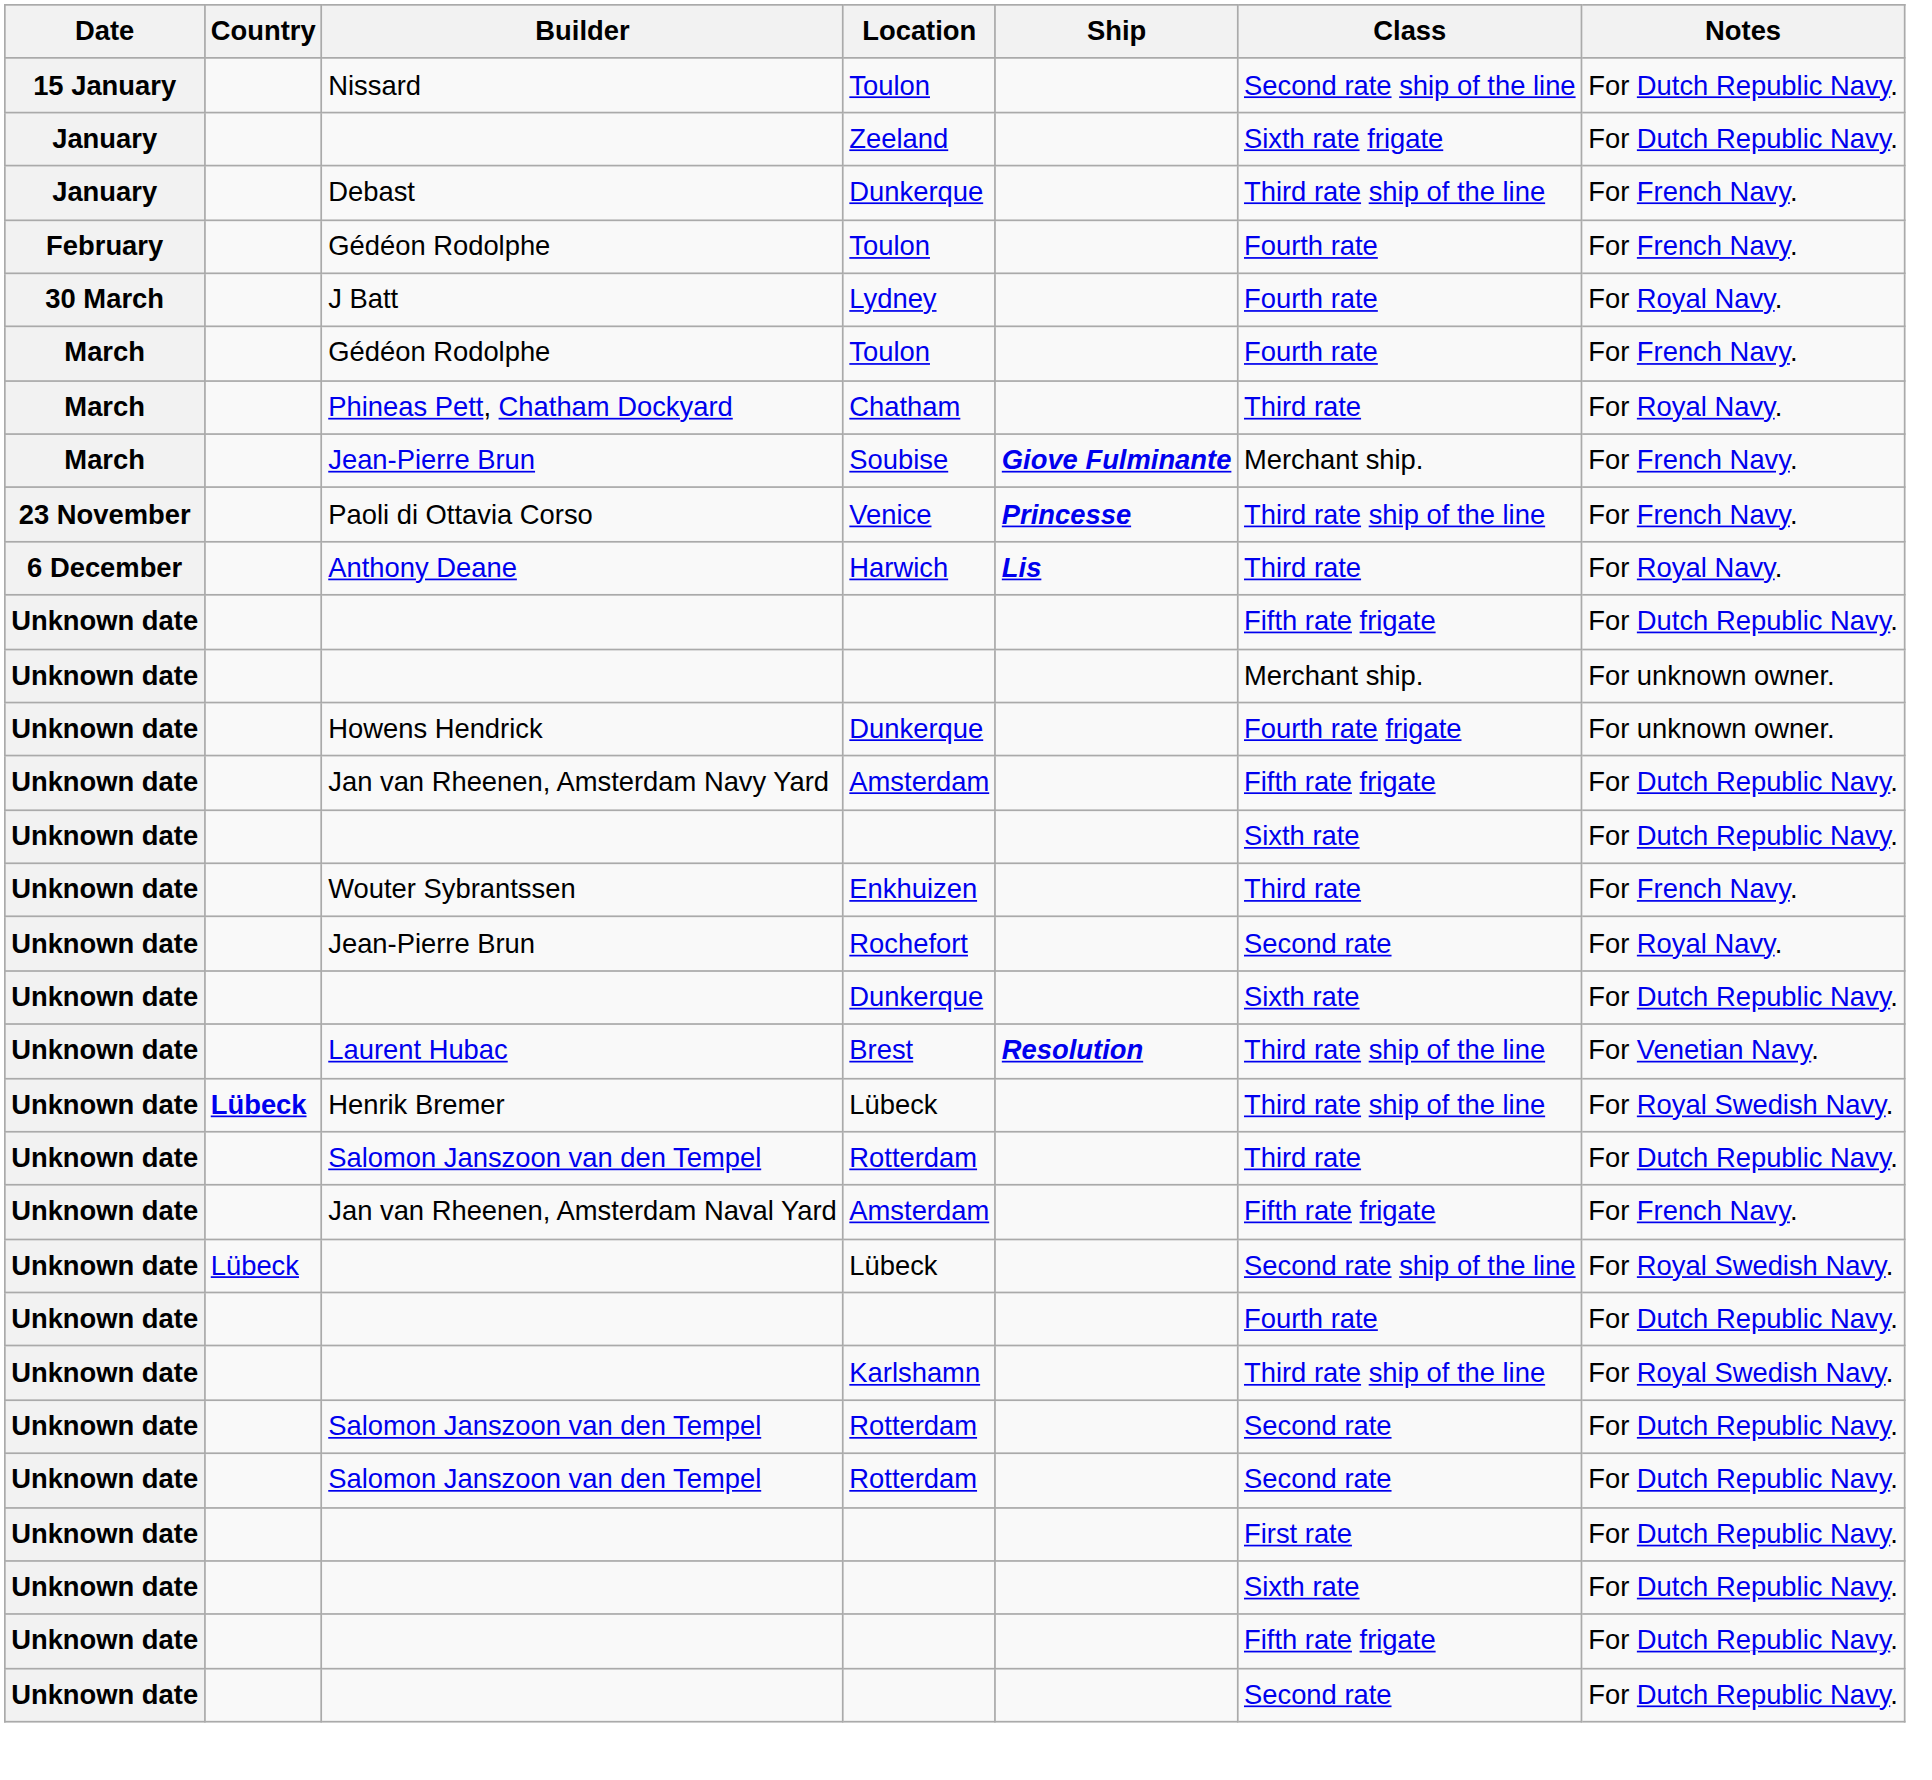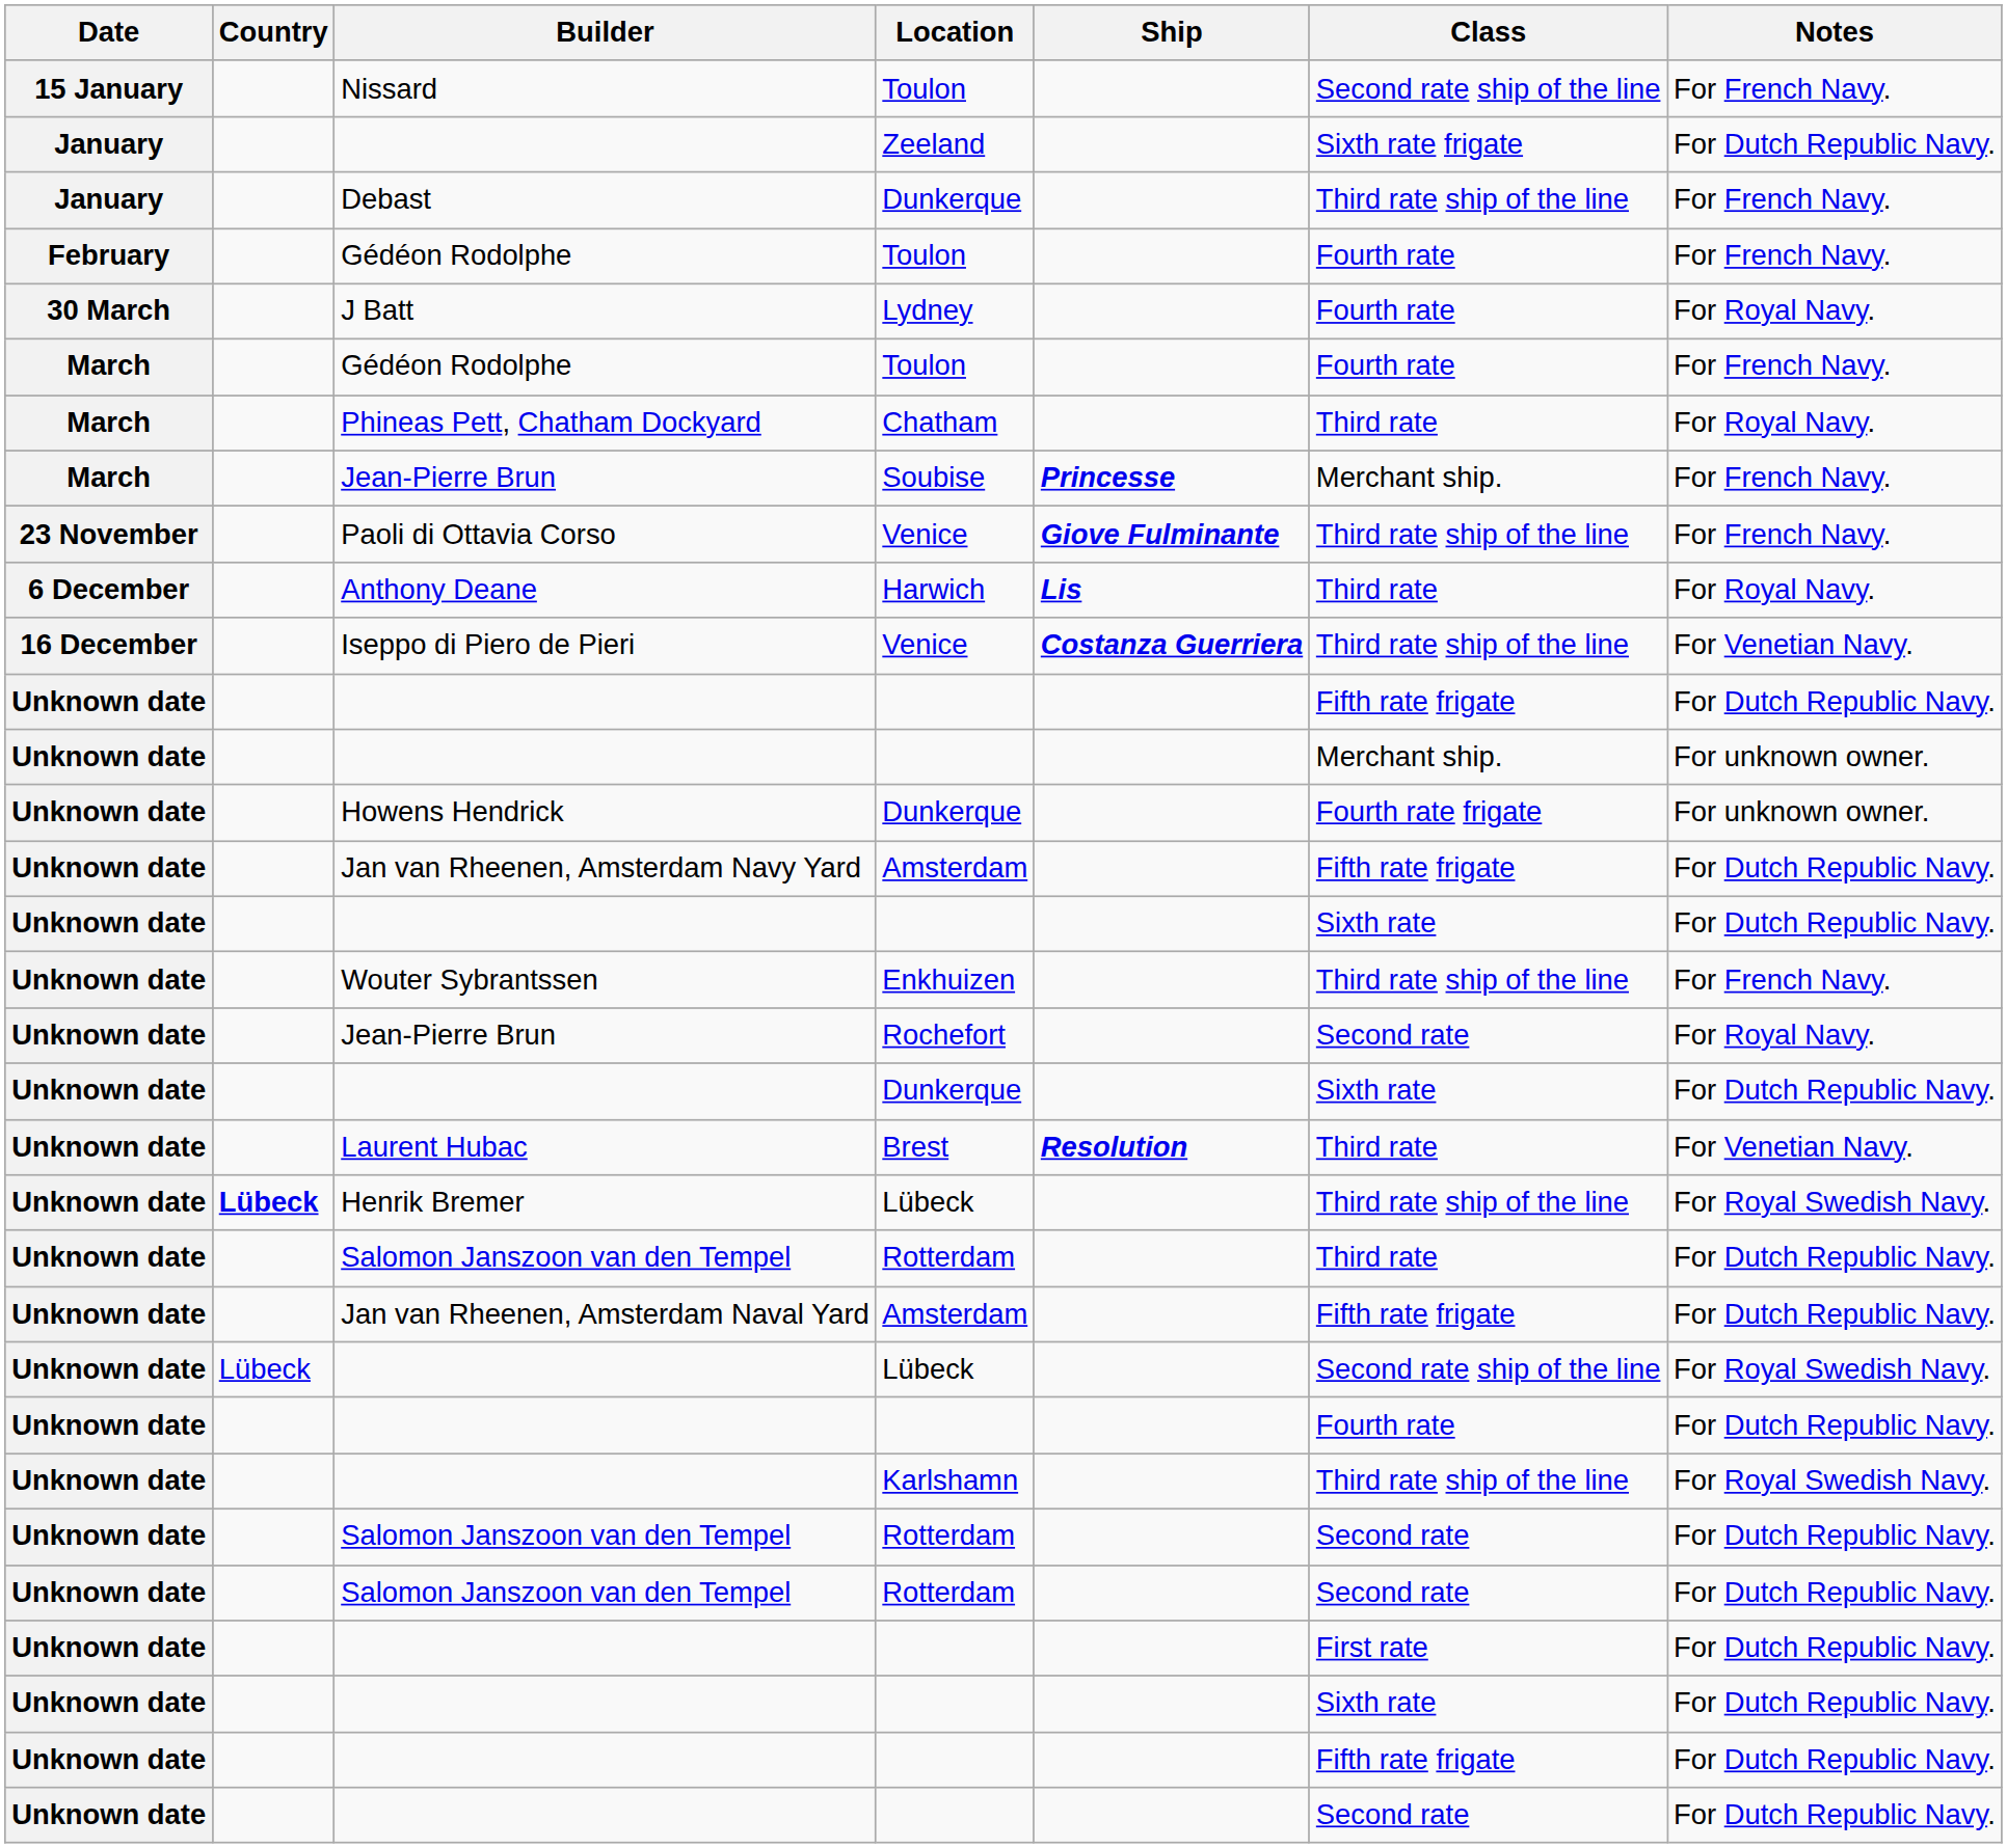 <table class="wikitable sortable" style="font-size:1.00em; line-height:1.5em;">
 <tr>
 <th>Date</th>
 <th>Country</th>
 <th>Builder</th>
 <th>Location</th>
 <th>Ship</th>
 <th>Class</th>
 <th>Notes</th>
 </tr>
 <tr ---->
 <th>15 January</th>
 <td></td>
 <td>Nissard</td>
 <td><a href='#'>Toulon</a></td>
 <td><strong></strong></td>
 <td><a href='#'>Second rate</a> <a href='#'>ship of the line</a></td>
-<td>For <a href='#'>Dutch Republic Navy</a>.</td>
+<td>For <a href='#'>French Navy</a>.</td>
 </tr>
 <tr ---->
 <th>January</th>
 <td></td>
 <td></td>
 <td><a href='#'>Zeeland</a></td>
 <td><strong></strong></td>
 <td><a href='#'>Sixth rate</a> <a href='#'>frigate</a></td>
 <td>For <a href='#'>Dutch Republic Navy</a>.</td>
 </tr>
 <tr ---->
 <th>January</th>
 <td></td>
 <td>Debast</td>
 <td><a href='#'>Dunkerque</a></td>
 <td><strong></strong></td>
 <td><a href='#'>Third rate</a> <a href='#'>ship of the line</a></td>
 <td>For <a href='#'>French Navy</a>.</td>
 </tr>
 <tr ---->
 <th>February</th>
 <td></td>
 <td>Gédéon Rodolphe</td>
 <td><a href='#'>Toulon</a></td>
 <td><strong></strong></td>
 <td><a href='#'>Fourth rate</a></td>
 <td>For <a href='#'>French Navy</a>.</td>
 </tr>
 <tr ---->
 <th>30 March</th>
 <td></td>
 <td>J Batt</td>
 <td><a href='#'>Lydney</a></td>
 <td><strong></strong></td>
 <td><a href='#'>Fourth rate</a></td>
 <td>For <a href='#'>Royal Navy</a>.</td>
 </tr>
 <tr ---->
 <th>March</th>
 <td></td>
 <td>Gédéon Rodolphe</td>
 <td><a href='#'>Toulon</a></td>
 <td><strong></strong></td>
 <td><a href='#'>Fourth rate</a></td>
 <td>For <a href='#'>French Navy</a>.</td>
 </tr>
 <tr ---->
 <th>March</th>
 <td></td>
 <td><a href='#'>Phineas Pett</a>, <a href='#'>Chatham Dockyard</a></td>
 <td><a href='#'>Chatham</a></td>
 <td><strong></strong></td>
 <td><a href='#'>Third rate</a></td>
 <td>For <a href='#'>Royal Navy</a>.</td>
 </tr>
 <tr ---->
 <th>March</th>
 <td></td>
 <td><a href='#'>Jean-Pierre Brun</a></td>
 <td><a href='#'>Soubise</a></td>
-<td><a href='#'><strong><em>Giove Fulminante</em></strong></a></td>
+<td><a href='#'><strong><em>Princesse</em></strong></a></td>
 <td>Merchant ship.</td>
 <td>For <a href='#'>French Navy</a>.</td>
 </tr>
 <tr ---->
 <th>23 November</th>
 <td></td>
 <td>Paoli di Ottavia Corso</td>
 <td><a href='#'>Venice</a></td>
-<td><a href='#'><strong><em>Princesse</em></strong></a></td>
+<td><a href='#'><strong><em>Giove Fulminante</em></strong></a></td>
 <td><a href='#'>Third rate</a> <a href='#'>ship of the line</a></td>
 <td>For <a href='#'>French Navy</a>.</td>
 </tr>
 <tr ---->
 <th>6 December</th>
 <td></td>
 <td><a href='#'>Anthony Deane</a></td>
 <td><a href='#'>Harwich</a></td>
 <td><a href='#'><strong><em>Lis</em></strong></a></td>
 <td><a href='#'>Third rate</a></td>
 <td>For <a href='#'>Royal Navy</a>.</td>
+</tr>
+<tr ---->
+<th>16 December</th>
+<td></td>
+<td>Iseppo di Piero de Pieri</td>
+<td><a href='#'>Venice</a></td>
+<td><a href='#'><strong><em>Costanza Guerriera</em></strong></a></td>
+<td><a href='#'>Third rate</a> <a href='#'>ship of the line</a></td>
+<td>For <a href='#'>Venetian Navy</a>.</td>
 </tr>
 <tr ---->
 <th>Unknown date</th>
 <td></td>
 <td></td>
 <td></td>
 <td><strong></strong></td>
 <td><a href='#'>Fifth rate</a> <a href='#'>frigate</a></td>
 <td>For <a href='#'>Dutch Republic Navy</a>.</td>
 </tr>
 <tr ---->
 <th>Unknown date</th>
 <td></td>
 <td></td>
 <td></td>
 <td><strong></strong></td>
 <td>Merchant ship.</td>
 <td>For unknown owner.</td>
 </tr>
 <tr ---->
 <th>Unknown date</th>
 <td></td>
 <td>Howens Hendrick</td>
 <td><a href='#'>Dunkerque</a></td>
 <td><strong></strong></td>
 <td><a href='#'>Fourth rate</a> <a href='#'>frigate</a></td>
 <td>For unknown owner.</td>
 </tr>
 <tr ---->
 <th>Unknown date</th>
 <td></td>
 <td>Jan van Rheenen, Amsterdam Navy Yard</td>
 <td><a href='#'>Amsterdam</a></td>
 <td><strong></strong></td>
 <td><a href='#'>Fifth rate</a> <a href='#'>frigate</a></td>
 <td>For <a href='#'>Dutch Republic Navy</a>.</td>
 </tr>
 <tr ---->
 <th>Unknown date</th>
 <td></td>
 <td></td>
 <td></td>
 <td><strong></strong></td>
 <td><a href='#'>Sixth rate</a></td>
 <td>For <a href='#'>Dutch Republic Navy</a>.</td>
 </tr>
 <tr ---->
 <th>Unknown date</th>
 <td></td>
 <td>Wouter Sybrantssen</td>
 <td><a href='#'>Enkhuizen</a></td>
 <td><strong></strong></td>
-<td><a href='#'>Third rate</a></td>
+<td><a href='#'>Third rate</a> <a href='#'>ship of the line</a></td>
 <td>For <a href='#'>French Navy</a>.</td>
 </tr>
 <tr ---->
 <th>Unknown date</th>
 <td></td>
 <td>Jean-Pierre Brun</td>
 <td><a href='#'>Rochefort</a></td>
 <td><strong></strong></td>
 <td><a href='#'>Second rate</a></td>
 <td>For <a href='#'>Royal Navy</a>.</td>
 </tr>
 <tr ---->
 <th>Unknown date</th>
 <td></td>
 <td></td>
 <td><a href='#'>Dunkerque</a></td>
 <td><strong></strong></td>
 <td><a href='#'>Sixth rate</a></td>
 <td>For <a href='#'>Dutch Republic Navy</a>.</td>
 </tr>
 <tr ---->
 <th>Unknown date</th>
 <td></td>
 <td><a href='#'>Laurent Hubac</a></td>
 <td><a href='#'>Brest</a></td>
 <td><a href='#'><strong><em>Resolution</em></strong></a></td>
-<td><a href='#'>Third rate</a> <a href='#'>ship of the line</a></td>
+<td><a href='#'>Third rate</a></td>
 <td>For <a href='#'>Venetian Navy</a>.</td>
 </tr>
 <tr ---->
 <th>Unknown date</th>
 <td><strong> <a href='#'>Lübeck</a></strong></td>
 <td>Henrik Bremer</td>
 <td>Lübeck</td>
 <td><strong></strong></td>
 <td><a href='#'>Third rate</a> <a href='#'>ship of the line</a></td>
 <td>For <a href='#'>Royal Swedish Navy</a>.</td>
 </tr>
 <tr ---->
 <th>Unknown date</th>
 <td></td>
 <td><a href='#'>Salomon Janszoon van den Tempel</a></td>
 <td><a href='#'>Rotterdam</a></td>
 <td><strong></strong></td>
 <td><a href='#'>Third rate</a></td>
 <td>For <a href='#'>Dutch Republic Navy</a>.</td>
 </tr>
 <tr ---->
 <th>Unknown date</th>
 <td></td>
 <td>Jan van Rheenen, Amsterdam Naval Yard</td>
 <td><a href='#'>Amsterdam</a></td>
 <td><strong></strong></td>
 <td><a href='#'>Fifth rate</a> <a href='#'>frigate</a></td>
-<td>For <a href='#'>French Navy</a>.</td>
+<td>For <a href='#'>Dutch Republic Navy</a>.</td>
 </tr>
 <tr ---->
 <th>Unknown date</th>
 <td> <a href='#'>Lübeck</a></td>
 <td></td>
 <td>Lübeck</td>
 <td><strong></strong></td>
 <td><a href='#'>Second rate</a> <a href='#'>ship of the line</a></td>
 <td>For <a href='#'>Royal Swedish Navy</a>.</td>
 </tr>
 <tr ---->
 <th>Unknown date</th>
 <td></td>
 <td></td>
 <td></td>
 <td><strong></strong></td>
 <td><a href='#'>Fourth rate</a></td>
 <td>For <a href='#'>Dutch Republic Navy</a>.</td>
 </tr>
 <tr ---->
 <th>Unknown date</th>
 <td></td>
 <td></td>
 <td><a href='#'>Karlshamn</a></td>
 <td><strong></strong></td>
 <td><a href='#'>Third rate</a> <a href='#'>ship of the line</a></td>
 <td>For <a href='#'>Royal Swedish Navy</a>.</td>
 </tr>
 <tr ---->
 <th>Unknown date</th>
 <td></td>
 <td><a href='#'>Salomon Janszoon van den Tempel</a></td>
 <td><a href='#'>Rotterdam</a></td>
 <td><strong></strong></td>
 <td><a href='#'>Second rate</a></td>
 <td>For <a href='#'>Dutch Republic Navy</a>.</td>
 </tr>
 <tr ---->
 <th>Unknown date</th>
 <td></td>
 <td><a href='#'>Salomon Janszoon van den Tempel</a></td>
 <td><a href='#'>Rotterdam</a></td>
 <td><strong></strong></td>
 <td><a href='#'>Second rate</a></td>
 <td>For <a href='#'>Dutch Republic Navy</a>.</td>
 </tr>
 <tr ---->
 <th>Unknown date</th>
 <td></td>
 <td></td>
 <td></td>
 <td><strong></strong></td>
 <td><a href='#'>First rate</a></td>
 <td>For <a href='#'>Dutch Republic Navy</a>.</td>
 </tr>
 <tr ---->
 <th>Unknown date</th>
 <td></td>
 <td></td>
 <td></td>
 <td><strong></strong></td>
 <td><a href='#'>Sixth rate</a></td>
 <td>For <a href='#'>Dutch Republic Navy</a>.</td>
 </tr>
 <tr ---->
 <th>Unknown date</th>
 <td></td>
 <td></td>
 <td></td>
 <td><strong></strong></td>
 <td><a href='#'>Fifth rate</a> <a href='#'>frigate</a></td>
 <td>For <a href='#'>Dutch Republic Navy</a>.</td>
 </tr>
 <tr ---->
 <th>Unknown date</th>
 <td></td>
 <td></td>
 <td></td>
 <td><strong></strong></td>
 <td><a href='#'>Second rate</a></td>
 <td>For <a href='#'>Dutch Republic Navy</a>.</td>
 </tr>
 </table>
